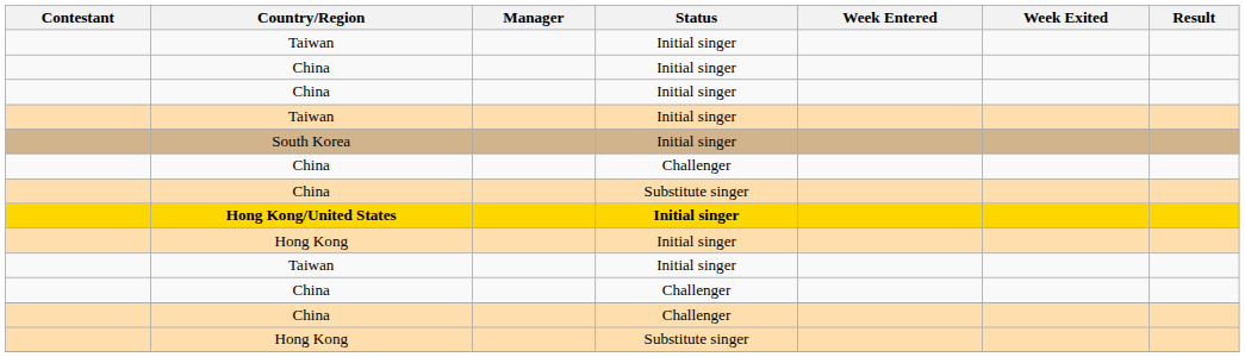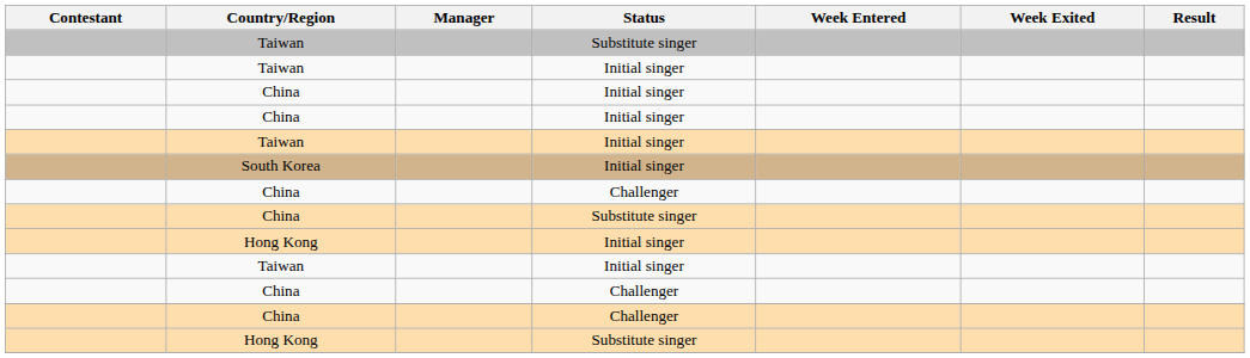 <table class="wikitable sortable" style="width:100%; text-align:center;">
 <tr>
 <th>Contestant</th>
 <th>Country/Region</th>
 <th>Manager</th>
 <th>Status</th>
 <th>Week Entered</th>
 <th>Week Exited</th>
 <th>Result</th>
+</tr>
+<tr bgcolor=silver>
+<td></td>
+<td>Taiwan</td>
+<td></td>
+<td>Substitute singer</td>
+<td></td>
+<td></td>
+<td></td>
 </tr>
 <tr>
 <td></td>
 <td>Taiwan</td>
 <td></td>
 <td>Initial singer</td>
 <td></td>
 <td></td>
 <td></td>
 </tr>
 <tr>
 <td></td>
 <td>China</td>
 <td></td>
 <td>Initial singer</td>
 <td></td>
 <td></td>
 <td></td>
 </tr>
 <tr>
 <td></td>
 <td>China</td>
 <td></td>
 <td>Initial singer</td>
 <td></td>
 <td></td>
 <td></td>
 </tr>
 <tr bgcolor=NavajoWhite>
 <td></td>
 <td>Taiwan</td>
 <td></td>
 <td>Initial singer</td>
 <td></td>
 <td></td>
 <td></td>
 </tr>
 <tr bgcolor=tan>
 <td></td>
 <td>South Korea</td>
 <td></td>
 <td>Initial singer</td>
 <td></td>
 <td></td>
 <td></td>
 </tr>
 <tr>
 <td></td>
 <td>China</td>
 <td></td>
 <td>Challenger</td>
 <td></td>
 <td></td>
 <td></td>
 </tr>
 <tr bgcolor=NavajoWhite>
 <td></td>
 <td>China</td>
 <td></td>
 <td>Substitute singer</td>
 <td></td>
 <td></td>
 <td></td>
 </tr>
-<tr bgcolor=gold>
-<td></td>
-<td><strong>Hong Kong/United States</strong></td>
-<td></td>
-<td><strong>Initial singer</strong></td>
-<td></td>
-<td></td>
-<td></td>
-</tr>
 <tr bgcolor=NavajoWhite>
 <td></td>
 <td>Hong Kong</td>
 <td></td>
 <td>Initial singer</td>
 <td></td>
 <td></td>
 <td></td>
 </tr>
 <tr>
 <td></td>
 <td>Taiwan</td>
 <td></td>
 <td>Initial singer</td>
 <td></td>
 <td></td>
 <td></td>
 </tr>
 <tr>
 <td></td>
 <td>China</td>
 <td></td>
 <td>Challenger</td>
 <td></td>
 <td></td>
 <td></td>
 </tr>
 <tr>
 </tr>
 <tr bgcolor=NavajoWhite>
 <td></td>
 <td>China</td>
 <td></td>
 <td>Challenger</td>
 <td></td>
 <td></td>
 <td></td>
 </tr>
 <tr bgcolor=NavajoWhite>
 <td></td>
 <td>Hong Kong</td>
 <td></td>
 <td>Substitute singer</td>
 <td></td>
 <td></td>
 <td></td>
 </tr>
 <tr>
 </tr>
 </table>
